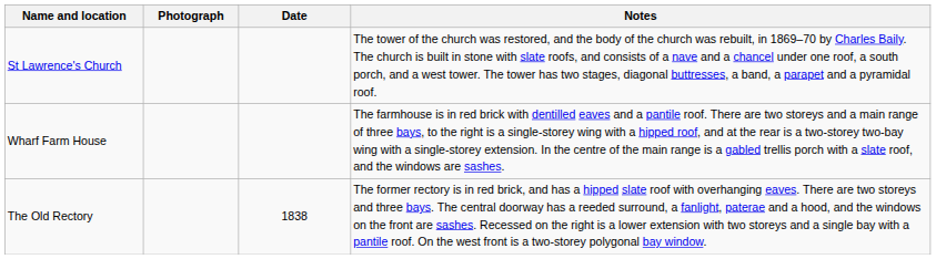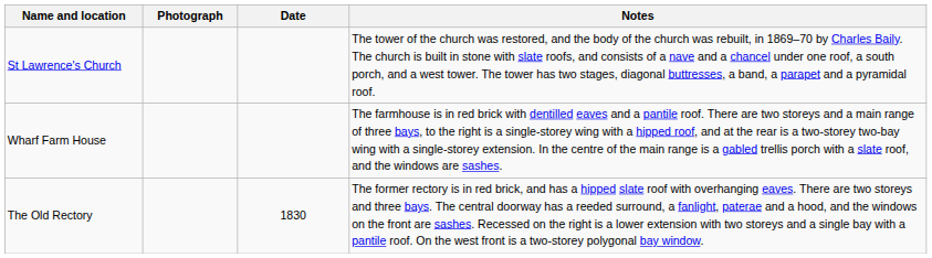 <table class="wikitable sortable plainrowheaders" style="width:100%; border:0px; text-align:left; line-height:150%">
 <tr>
 <th scope="col"  style="width:150px">Name and location</th>
 <th scope="col"  style="width:100px" class="unsortable">Photograph</th>
 <th scope="col"  style="width:120px">Date</th>
 <th scope="col"  style="width:650px" class="unsortable">Notes</th>
 </tr>
 <tr>
 <td><a href='#'>St Lawrence's Church</a><br><small></small></td>
 <td></td>
 <td align="center"></td>
 <td>The tower of the church was restored, and the body of the church was rebuilt, in 1869–70 by <a href='#'>Charles Baily</a>.  The church is built in stone with <a href='#'>slate</a> roofs, and consists of a <a href='#'>nave</a> and a <a href='#'>chancel</a> under one roof, a south porch, and a west tower.  The tower has two stages, diagonal <a href='#'>buttresses</a>, a band, a <a href='#'>parapet</a> and a pyramidal roof.</td>
 </tr>
 <tr>
 <td>Wharf Farm House<br><small></small></td>
 <td></td>
 <td align="center"></td>
 <td>The farmhouse is in red brick with <a href='#'>dentilled</a> <a href='#'>eaves</a> and a <a href='#'>pantile</a> roof.  There are two storeys and a main range of three <a href='#'>bays</a>, to the right is a single-storey wing with a <a href='#'>hipped roof</a>, and at the rear is a two-storey two-bay wing with a single-storey extension.  In the centre of the main range is a <a href='#'>gabled</a> trellis porch with a <a href='#'>slate</a> roof, and the windows are <a href='#'>sashes</a>.</td>
 </tr>
 <tr>
 <td>The Old Rectory<br><small></small></td>
 <td></td>
-<td align="center">1838</td>
+<td align="center">1830</td>
 <td>The former rectory is in red brick, and has a <a href='#'>hipped</a> <a href='#'>slate</a> roof with overhanging <a href='#'>eaves</a>.  There are two storeys and three <a href='#'>bays</a>.  The central doorway has a reeded surround, a <a href='#'>fanlight</a>, <a href='#'>paterae</a> and a hood, and the windows on the front are <a href='#'>sashes</a>.  Recessed on the right is a lower extension with two storeys and a single bay with a <a href='#'>pantile</a> roof.  On the west front is a two-storey polygonal <a href='#'>bay window</a>.</td>
 </tr>
 <tr>
 </tr>
 </table>
